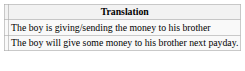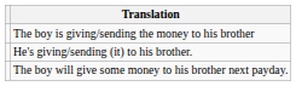 <table class="wikitable">
 <tr>
 <th></th>
 <th>Translation</th>
 </tr>
 <tr>
 <td></td>
 <td>The boy is giving/sending the money to his brother</td>
 </tr>
 <tr>
 <td></td>
+<td>He's giving/sending (it) to his brother.</td>
+</tr>
+<tr>
+<td></td>
 <td>The boy will give some money to his brother next payday.</td>
 </tr>
 </table>
